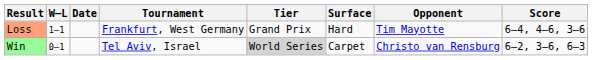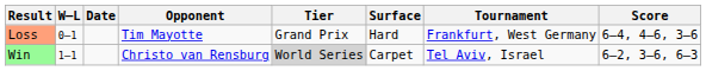 <table class="sortable wikitable">
 <tr>
 <th>Result</th>
 <th class="unsortable">W–L</th>
 <th>Date</th>
-<th>Tournament</th>
+<th>Opponent</th>
 <th>Tier</th>
 <th>Surface</th>
-<th>Opponent</th>
+<th>Tournament</th>
 <th class="unsortable">Score</th>
 </tr>
 <tr>
 <td style="background:#ffa07a;">Loss</td>
-<td><small>1–1</small></td>
+<td><small>0–1</small></td>
 <td><a href='#'></a></td>
-<td><a href='#'>Frankfurt</a>, West Germany</td>
+<td> <a href='#'>Tim Mayotte</a></td>
 <td>Grand Prix</td>
 <td>Hard</td>
-<td> <a href='#'>Tim Mayotte</a></td>
+<td><a href='#'>Frankfurt</a>, West Germany</td>
 <td>6–4, 4–6, 3–6</td>
 </tr>
 <tr>
 <td style="background:#98fb98;">Win</td>
-<td><small>0–1</small></td>
+<td><small>1–1</small></td>
 <td><a href='#'></a></td>
-<td><a href='#'>Tel Aviv</a>, Israel</td>
+<td> <a href='#'>Christo van Rensburg</a></td>
 <td style="background: lightgrey;">World Series</td>
 <td>Carpet</td>
-<td> <a href='#'>Christo van Rensburg</a></td>
+<td><a href='#'>Tel Aviv</a>, Israel</td>
 <td>6–2, 3–6, 6–3</td>
 </tr>
 </table>
